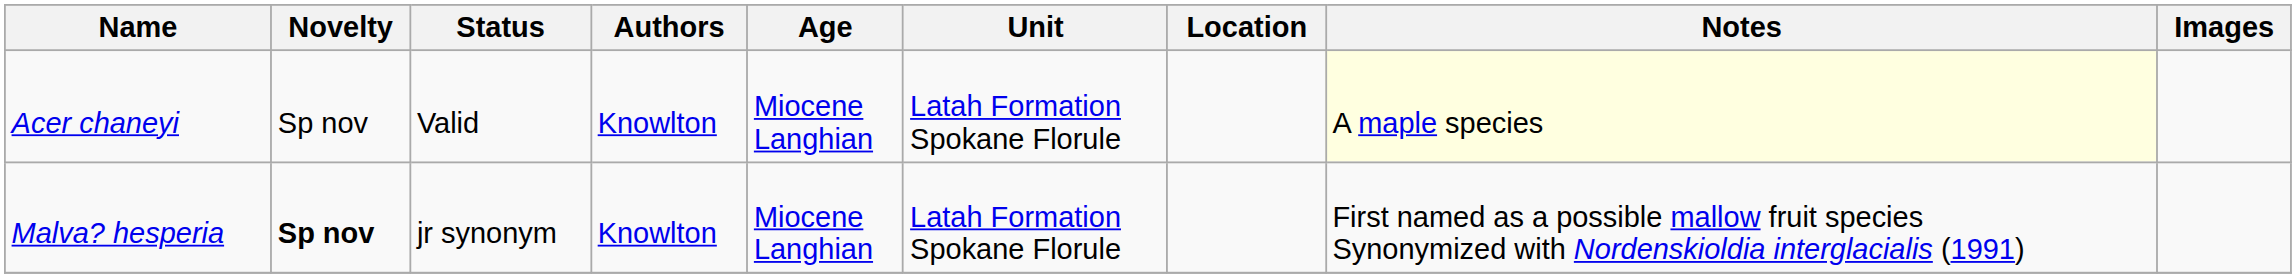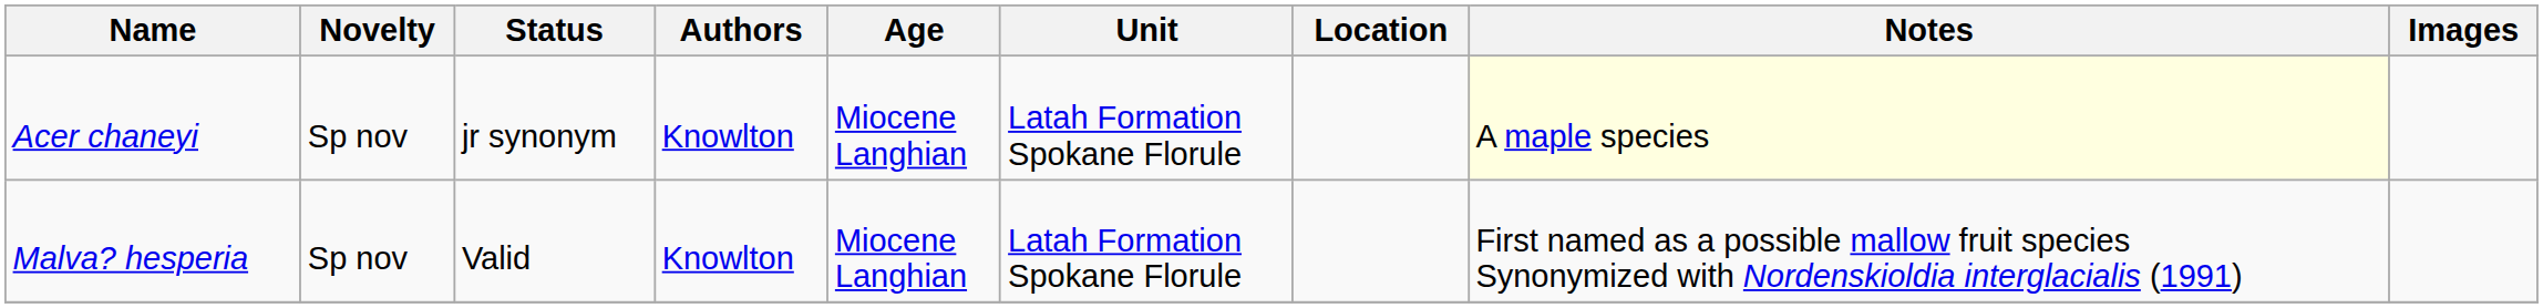 <table class="wikitable sortable" align="center" width="100%">
 <tr>
 <th>Name</th>
 <th>Novelty</th>
 <th>Status</th>
 <th>Authors</th>
 <th>Age</th>
 <th>Unit</th>
 <th>Location</th>
 <th>Notes</th>
 <th>Images</th>
 </tr>
 <tr>
 <td><br><em><a href='#'>Acer chaneyi</a></em></td>
 <td><br>Sp nov</td>
-<td><br>Valid</td>
+<td><br>jr synonym</td>
 <td><br><a href='#'>Knowlton</a></td>
 <td><br><a href='#'>Miocene</a><br><a href='#'>Langhian</a></td>
 <td><br><a href='#'>Latah Formation</a><br>Spokane Florule</td>
 <td><br><br></td>
 <td style="background: lightyellow;"><br>A <a href='#'>maple</a> species</td>
 <td><br></td>
 </tr>
 <tr>
 <td><br><em><a href='#'>Malva? hesperia</a></em></td>
-<td><strong><br>Sp nov</strong></td>
-<td><br>jr synonym</td>
+<td><br>Sp nov</td>
+<td><br>Valid</td>
 <td><br><a href='#'>Knowlton</a></td>
 <td><br><a href='#'>Miocene</a><br><a href='#'>Langhian</a></td>
 <td><br><a href='#'>Latah Formation</a><br>Spokane Florule</td>
 <td><br><br></td>
 <td><br>First named as a possible <a href='#'>mallow</a> fruit species<br>Synonymized with <em><a href='#'>Nordenskioldia interglacialis</a></em> (<a href='#'>1991</a>)</td>
 <td><br></td>
 </tr>
 <tr>
 </tr>
 </table>
